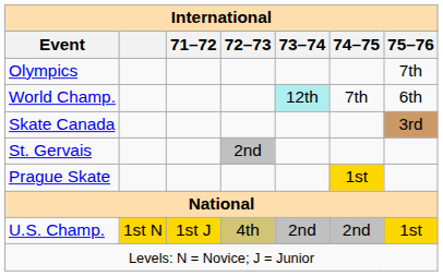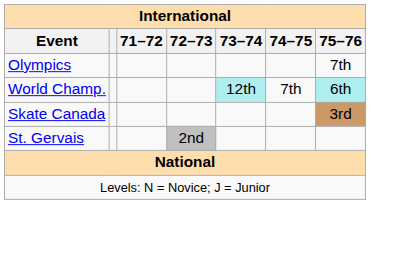 <table class="wikitable" style="text-align:center">
 <tr>
 <th style="background-color: #ffdead; " colspan=7 align=center>International</th>
 </tr>
 <tr>
 <th>Event</th>
 <th></th>
 <th>71–72</th>
 <th>72–73</th>
 <th>73–74</th>
 <th>74–75</th>
 <th>75–76</th>
 </tr>
 <tr>
 <td align=left><a href='#'>Olympics</a></td>
 <td></td>
 <td></td>
 <td></td>
 <td></td>
 <td></td>
 <td>7th</td>
 </tr>
 <tr>
 <td align=left><a href='#'>World Champ.</a></td>
 <td></td>
 <td></td>
 <td></td>
 <td style="background: paleturquoise;">12th</td>
 <td>7th</td>
-<td>6th</td>
+<td style="background: paleturquoise;">6th</td>
 </tr>
 <tr>
 <td align=left><a href='#'>Skate Canada</a></td>
 <td></td>
 <td></td>
 <td></td>
 <td></td>
 <td></td>
 <td bgcolor=cc9966>3rd</td>
 </tr>
 <tr>
 <td align=left><a href='#'>St. Gervais</a></td>
 <td></td>
 <td></td>
 <td bgcolor=silver>2nd</td>
 <td></td>
 <td></td>
 <td></td>
 </tr>
 <tr>
-<td align=left><a href='#'>Prague Skate</a></td>
-<td></td>
-<td></td>
-<td></td>
-<td></td>
-<td bgcolor=gold>1st</td>
-<td></td>
-</tr>
-<tr>
 <th style="background-color: #ffdead; " colspan=7 align=center>National</th>
-</tr>
-<tr>
-<td align=left><a href='#'>U.S. Champ.</a></td>
-<td bgcolor=gold>1st N</td>
-<td bgcolor=gold>1st J</td>
-<td bgcolor=d1c571>4th</td>
-<td bgcolor=silver>2nd</td>
-<td bgcolor=silver>2nd</td>
-<td bgcolor=gold>1st</td>
 </tr>
 <tr>
 <td colspan=7 align=center><small> Levels: N = Novice; J = Junior </small></td>
 </tr>
 </table>
